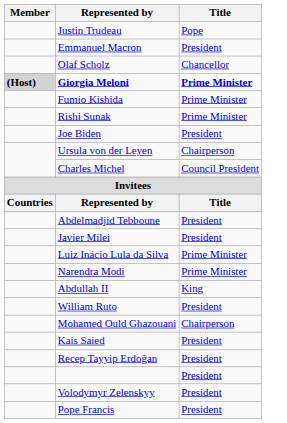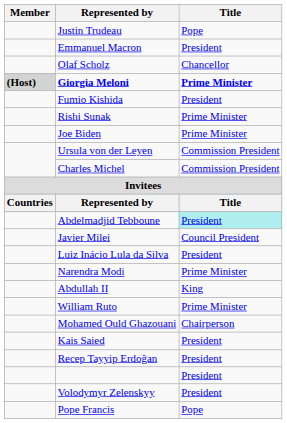 <table class="wikitable plainrowheaders">
 <tr>
 <th scope="col">Member</th>
 <th scope="col">Represented by</th>
 <th scope="col">Title</th>
 </tr>
 <tr>
 <td></td>
 <td><a href='#'>Justin Trudeau</a></td>
 <td><a href='#'>Pope</a></td>
 </tr>
 <tr>
 <td></td>
 <td><a href='#'>Emmanuel Macron</a></td>
 <td><a href='#'>President</a></td>
 </tr>
 <tr>
 <td></td>
 <td><a href='#'>Olaf Scholz</a></td>
 <td><a href='#'>Chancellor</a></td>
 </tr>
 <tr>
 <td style="background: lightgrey;"><strong> (Host)</strong></td>
 <td><strong><a href='#'>Giorgia Meloni</a></strong></td>
 <td><a href='#'><strong>Prime Minister</strong></a></td>
 </tr>
 <tr>
 <td></td>
 <td><a href='#'>Fumio Kishida</a></td>
-<td><a href='#'>Prime Minister</a></td>
+<td><a href='#'>President</a></td>
 </tr>
 <tr>
 <td></td>
 <td><a href='#'>Rishi Sunak</a></td>
 <td><a href='#'>Prime Minister</a></td>
 </tr>
 <tr>
 <td></td>
 <td><a href='#'>Joe Biden</a></td>
-<td><a href='#'>President</a></td>
+<td><a href='#'>Prime Minister</a></td>
 </tr>
 <tr>
 <td rowspan="2"></td>
 <td><a href='#'>Ursula von der Leyen</a></td>
-<td><a href='#'>Chairperson</a></td>
+<td><a href='#'>Commission President</a></td>
 </tr>
 <tr>
 <td><a href='#'>Charles Michel</a></td>
-<td><a href='#'>Council President</a></td>
+<td><a href='#'>Commission President</a></td>
 </tr>
 <tr>
 <td colspan="4" style="text-align: center; background:Gainsboro"><strong>Invitees</strong></td>
 </tr>
 <tr style="background:LightSteelBlue; text-align:center;">
 <th scope="col">Countries</th>
 <th scope="col">Represented by</th>
 <th scope="col">Title</th>
 </tr>
 <tr>
 <td></td>
 <td><a href='#'>Abdelmadjid Tebboune</a></td>
-<td><a href='#'>President</a></td>
+<td style="background: paleturquoise;"><a href='#'>President</a></td>
 </tr>
 <tr>
 <td></td>
 <td><a href='#'>Javier Milei</a></td>
-<td><a href='#'>President</a></td>
+<td><a href='#'>Council President</a></td>
 </tr>
 <tr>
 <td></td>
 <td><a href='#'>Luiz Inácio Lula da Silva</a></td>
-<td><a href='#'>Prime Minister</a></td>
+<td><a href='#'>President</a></td>
 </tr>
 <tr>
 <td></td>
 <td><a href='#'>Narendra Modi</a></td>
 <td><a href='#'>Prime Minister</a></td>
 </tr>
 <tr>
 <td></td>
 <td><a href='#'>Abdullah II</a></td>
 <td><a href='#'>King</a></td>
 </tr>
 <tr>
 <td></td>
 <td><a href='#'>William Ruto</a></td>
-<td><a href='#'>President</a></td>
+<td><a href='#'>Prime Minister</a></td>
 </tr>
 <tr>
 <td><br></td>
 <td><a href='#'>Mohamed Ould Ghazouani</a></td>
 <td><a href='#'>Chairperson</a></td>
 </tr>
 <tr>
 <td></td>
 <td><a href='#'>Kais Saied</a></td>
 <td><a href='#'>President</a></td>
 </tr>
 <tr>
 <td></td>
 <td><a href='#'>Recep Tayyip Erdoğan</a></td>
 <td><a href='#'>President</a></td>
 </tr>
 <tr>
 <td></td>
 <td></td>
 <td><a href='#'>President</a></td>
 </tr>
 <tr>
 <td></td>
 <td><a href='#'>Volodymyr Zelenskyy</a></td>
 <td><a href='#'>President</a></td>
 </tr>
 <tr>
 <td></td>
 <td><a href='#'>Pope Francis</a></td>
-<td><a href='#'>President</a></td>
+<td><a href='#'>Pope</a></td>
 </tr>
 </table>
